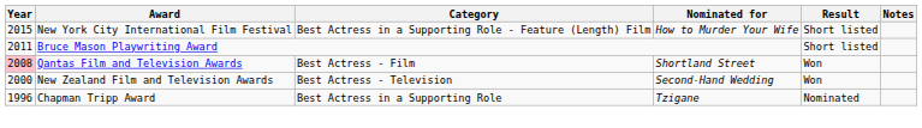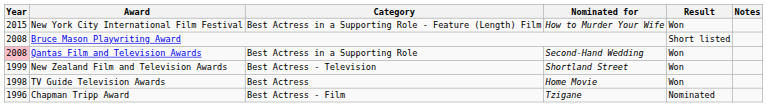 <table class="wikitable">
 <tr>
 <th>Year</th>
 <th>Award</th>
 <th>Category</th>
 <th>Nominated for</th>
 <th>Result</th>
 <th>Notes</th>
 </tr>
 <tr>
 <td>2015</td>
 <td>New York City International Film Festival</td>
 <td>Best Actress in a Supporting Role - Feature (Length) Film</td>
 <td><em>How to Murder Your Wife</em></td>
-<td>Short listed</td>
+<td>Won</td>
 <td></td>
 </tr>
 <tr>
-<td>2011</td>
+<td>2008</td>
 <td colspan="3"><a href='#'>Bruce Mason Playwriting Award</a></td>
 <td>Short listed</td>
 <td></td>
 </tr>
 <tr>
 <td style="background: pink;">2008</td>
 <td><a href='#'>Qantas Film and Television Awards</a></td>
-<td>Best Actress - Film</td>
+<td>Best Actress in a Supporting Role</td>
+<td><em>Second-Hand Wedding</em></td>
+<td>Won</td>
+<td></td>
+</tr>
+<tr>
+<td>1999</td>
+<td>New Zealand Film and Television Awards</td>
+<td>Best Actress - Television</td>
 <td><em>Shortland Street</em></td>
 <td>Won</td>
 <td></td>
 </tr>
 <tr>
-<td>2000</td>
-<td>New Zealand Film and Television Awards</td>
-<td>Best Actress - Television</td>
-<td><em>Second-Hand Wedding</em></td>
+<td>1998</td>
+<td>TV Guide Television Awards</td>
+<td>Best Actress</td>
+<td><em>Home Movie</em></td>
 <td>Won</td>
 <td></td>
 </tr>
 <tr>
 <td>1996</td>
 <td>Chapman Tripp Award</td>
-<td>Best Actress in a Supporting Role</td>
+<td>Best Actress - Film</td>
 <td><em>Tzigane</em></td>
 <td>Nominated</td>
 <td></td>
 </tr>
 </table>
